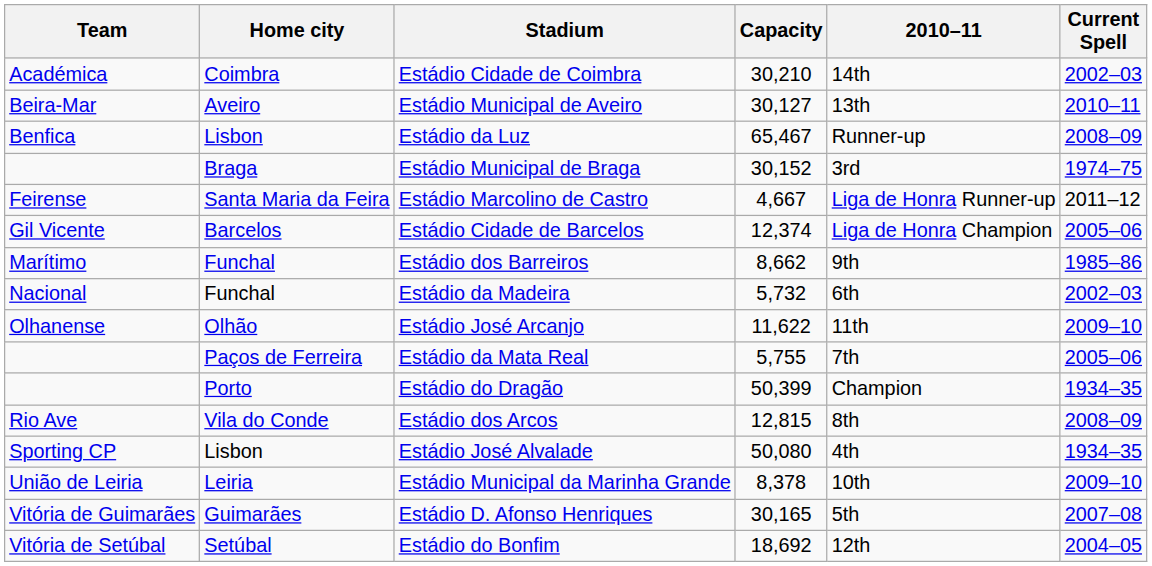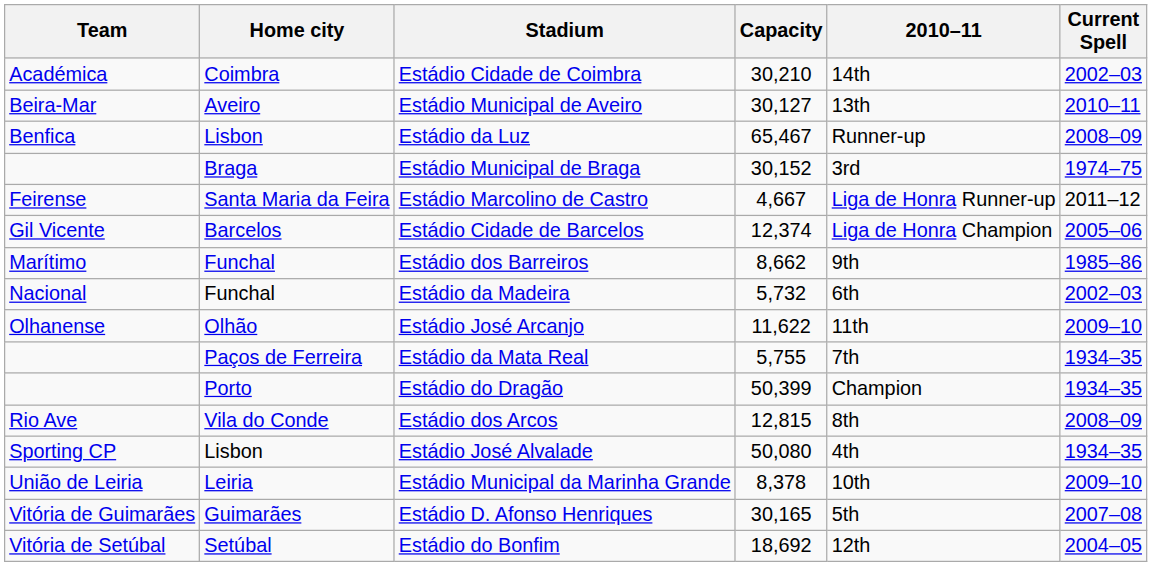 <table class="wikitable sortable" style="text-align: left;">
 <tr>
 <th>Team</th>
 <th>Home city</th>
 <th>Stadium</th>
 <th>Capacity</th>
 <th>2010–11</th>
 <th>Current<br>Spell</th>
 </tr>
 <tr>
 <td><a href='#'>Académica</a></td>
 <td><a href='#'>Coimbra</a></td>
 <td><a href='#'>Estádio Cidade de Coimbra</a></td>
 <td style="text-align:center;">30,210</td>
 <td>14th</td>
 <td><a href='#'>2002–03</a></td>
 </tr>
 <tr>
 <td><a href='#'>Beira-Mar</a></td>
 <td><a href='#'>Aveiro</a></td>
 <td><a href='#'>Estádio Municipal de Aveiro</a></td>
 <td style="text-align:center;">30,127</td>
 <td>13th</td>
 <td><a href='#'>2010–11</a></td>
 </tr>
 <tr>
 <td><a href='#'>Benfica</a></td>
 <td><a href='#'>Lisbon</a></td>
 <td><a href='#'>Estádio da Luz</a></td>
 <td style="text-align:center;">65,467</td>
 <td>Runner-up</td>
 <td><a href='#'>2008–09</a></td>
 </tr>
 <tr>
 <td></td>
 <td><a href='#'>Braga</a></td>
 <td><a href='#'>Estádio Municipal de Braga</a></td>
 <td style="text-align:center;">30,152</td>
 <td>3rd</td>
 <td><a href='#'>1974–75</a></td>
 </tr>
 <tr>
 <td><a href='#'>Feirense</a></td>
 <td><a href='#'>Santa Maria da Feira</a></td>
 <td><a href='#'>Estádio Marcolino de Castro</a></td>
 <td style="text-align:center;">4,667</td>
 <td><a href='#'>Liga de Honra</a> Runner-up</td>
 <td>2011–12</td>
 </tr>
 <tr>
 <td><a href='#'>Gil Vicente</a></td>
 <td><a href='#'>Barcelos</a></td>
 <td><a href='#'>Estádio Cidade de Barcelos</a></td>
 <td style="text-align:center;">12,374</td>
 <td><a href='#'>Liga de Honra</a> Champion</td>
 <td><a href='#'>2005–06</a></td>
 </tr>
 <tr>
 <td><a href='#'>Marítimo</a></td>
 <td><a href='#'>Funchal</a></td>
 <td><a href='#'>Estádio dos Barreiros</a></td>
 <td style="text-align:center;">8,662</td>
 <td>9th</td>
 <td><a href='#'>1985–86</a></td>
 </tr>
 <tr>
 <td><a href='#'>Nacional</a></td>
 <td>Funchal</td>
 <td><a href='#'>Estádio da Madeira</a></td>
 <td style="text-align:center;">5,732</td>
 <td>6th</td>
 <td><a href='#'>2002–03</a></td>
 </tr>
 <tr>
 <td><a href='#'>Olhanense</a></td>
 <td><a href='#'>Olhão</a></td>
 <td><a href='#'>Estádio José Arcanjo</a></td>
 <td style="text-align:center;">11,622</td>
 <td>11th</td>
 <td><a href='#'>2009–10</a></td>
 </tr>
 <tr>
 <td></td>
 <td><a href='#'>Paços de Ferreira</a></td>
 <td><a href='#'>Estádio da Mata Real</a></td>
 <td style="text-align:center;">5,755</td>
 <td>7th</td>
-<td><a href='#'>2005–06</a></td>
+<td><a href='#'>1934–35</a></td>
 </tr>
 <tr>
 <td></td>
 <td><a href='#'>Porto</a></td>
 <td><a href='#'>Estádio do Dragão</a></td>
 <td style="text-align:center;">50,399</td>
 <td>Champion</td>
 <td><a href='#'>1934–35</a></td>
 </tr>
 <tr>
 <td><a href='#'>Rio Ave</a></td>
 <td><a href='#'>Vila do Conde</a></td>
 <td><a href='#'>Estádio dos Arcos</a></td>
 <td style="text-align:center;">12,815</td>
 <td>8th</td>
 <td><a href='#'>2008–09</a></td>
 </tr>
 <tr>
 <td><a href='#'>Sporting CP</a></td>
 <td>Lisbon</td>
 <td><a href='#'>Estádio José Alvalade</a></td>
 <td style="text-align:center;">50,080</td>
 <td>4th</td>
 <td><a href='#'>1934–35</a></td>
 </tr>
 <tr>
 <td><a href='#'>União de Leiria</a></td>
 <td><a href='#'>Leiria</a></td>
 <td><a href='#'>Estádio Municipal da Marinha Grande</a></td>
 <td style="text-align:center;">8,378</td>
 <td>10th</td>
 <td><a href='#'>2009–10</a></td>
 </tr>
 <tr>
 <td><a href='#'>Vitória de Guimarães</a></td>
 <td><a href='#'>Guimarães</a></td>
 <td><a href='#'>Estádio D. Afonso Henriques</a></td>
 <td style="text-align:center;">30,165</td>
 <td>5th</td>
 <td><a href='#'>2007–08</a></td>
 </tr>
 <tr>
 <td><a href='#'>Vitória de Setúbal</a></td>
 <td><a href='#'>Setúbal</a></td>
 <td><a href='#'>Estádio do Bonfim</a></td>
 <td style="text-align:center;">18,692</td>
 <td>12th</td>
 <td><a href='#'>2004–05</a></td>
 </tr>
 </table>
